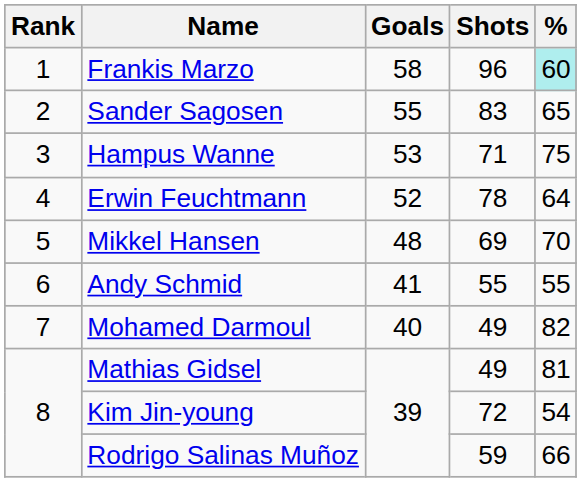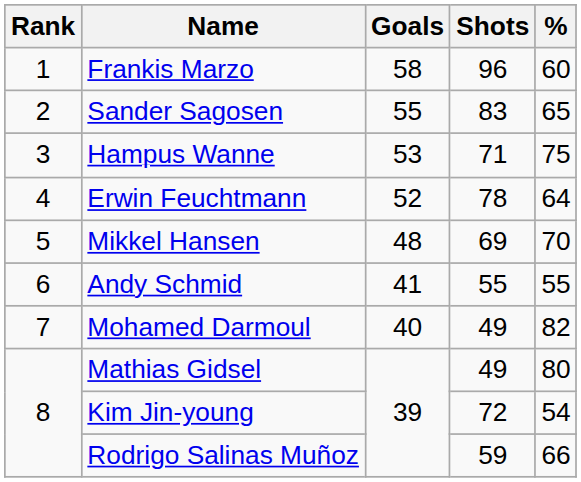 <table class="wikitable sortable" style="text-align: center; font-size: 96%;">
 <tr>
 <th>Rank</th>
 <th>Name</th>
 <th>Goals</th>
 <th>Shots</th>
 <th>%</th>
 </tr>
 <tr>
 <td>1</td>
 <td style="text-align: left;"> <a href='#'>Frankis Marzo</a></td>
 <td>58</td>
 <td>96</td>
-<td style="background: paleturquoise;">60</td>
+<td>60</td>
 </tr>
 <tr>
 <td>2</td>
 <td style="text-align: left;"> <a href='#'>Sander Sagosen</a></td>
 <td>55</td>
 <td>83</td>
 <td>65</td>
 </tr>
 <tr>
 <td>3</td>
 <td style="text-align: left;"> <a href='#'>Hampus Wanne</a></td>
 <td>53</td>
 <td>71</td>
 <td>75</td>
 </tr>
 <tr>
 <td>4</td>
 <td style="text-align: left;"> <a href='#'>Erwin Feuchtmann</a></td>
 <td>52</td>
 <td>78</td>
 <td>64</td>
 </tr>
 <tr>
 <td>5</td>
 <td style="text-align: left;"> <a href='#'>Mikkel Hansen</a></td>
 <td>48</td>
 <td>69</td>
 <td>70</td>
 </tr>
 <tr>
 <td>6</td>
 <td style="text-align: left;"> <a href='#'>Andy Schmid</a></td>
 <td>41</td>
 <td>55</td>
 <td>55</td>
 </tr>
 <tr>
 <td>7</td>
 <td style="text-align: left;"> <a href='#'>Mohamed Darmoul</a></td>
 <td>40</td>
 <td>49</td>
 <td>82</td>
 </tr>
 <tr>
 <td rowspan="3">8</td>
 <td style="text-align: left;"> <a href='#'>Mathias Gidsel</a></td>
 <td rowspan="3">39</td>
 <td>49</td>
-<td>81</td>
+<td>80</td>
 </tr>
 <tr>
 <td style="text-align: left;"> <a href='#'>Kim Jin-young</a></td>
 <td>72</td>
 <td>54</td>
 </tr>
 <tr>
 <td style="text-align: left;"> <a href='#'>Rodrigo Salinas Muñoz</a></td>
 <td>59</td>
 <td>66</td>
 </tr>
 </table>
